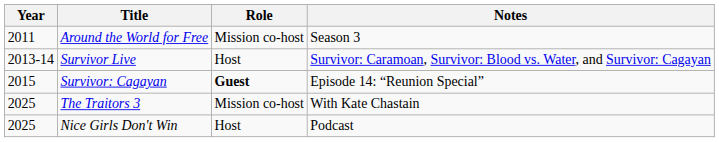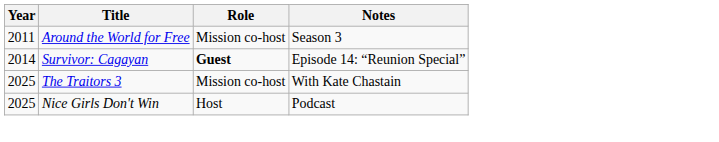 <table class="wikitable sortable">
 <tr>
 <th>Year</th>
 <th>Title</th>
 <th>Role</th>
 <th class="unsortable">Notes</th>
 </tr>
 <tr>
 <td>2011</td>
 <td><em><a href='#'>Around the World for Free</a></em></td>
 <td>Mission co-host</td>
 <td>Season 3</td>
 </tr>
 <tr>
-<td>2013-14</td>
-<td><em><a href='#'>Survivor Live</a></em></td>
-<td>Host</td>
-<td><a href='#'>Survivor: Caramoan</a>, <a href='#'>Survivor: Blood vs. Water</a>, and <a href='#'>Survivor: Cagayan</a></td>
-</tr>
-<tr>
-<td>2015</td>
+<td>2014</td>
 <td><em><a href='#'>Survivor: Cagayan</a></em></td>
 <td><strong>Guest</strong></td>
 <td>Episode 14: “Reunion Special”</td>
 </tr>
 <tr>
 <td>2025</td>
 <td><em><a href='#'>The Traitors 3</a></em></td>
 <td>Mission co-host</td>
 <td>With Kate Chastain</td>
 </tr>
 <tr>
 <td>2025</td>
 <td><em>Nice Girls Don't Win</em></td>
 <td>Host</td>
 <td>Podcast</td>
 </tr>
 </table>
